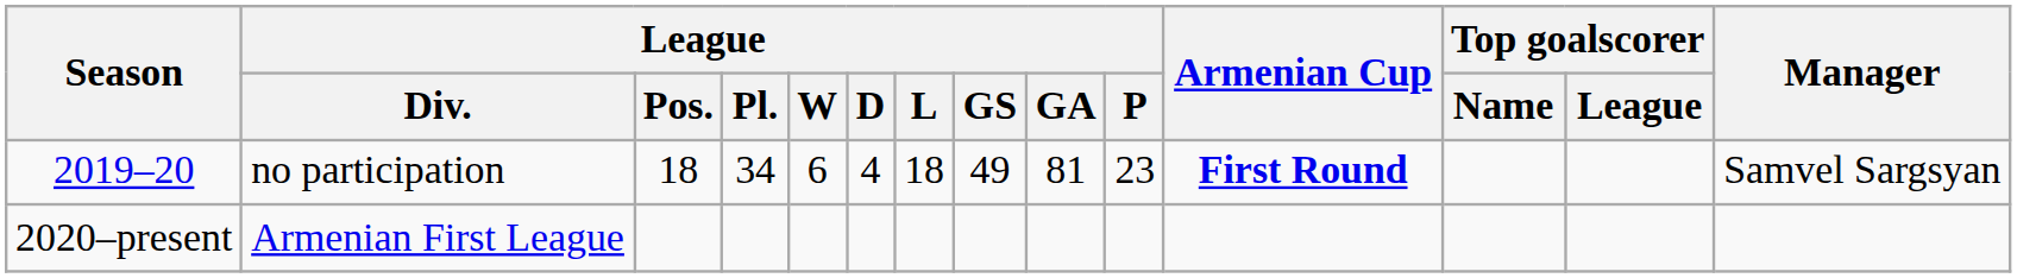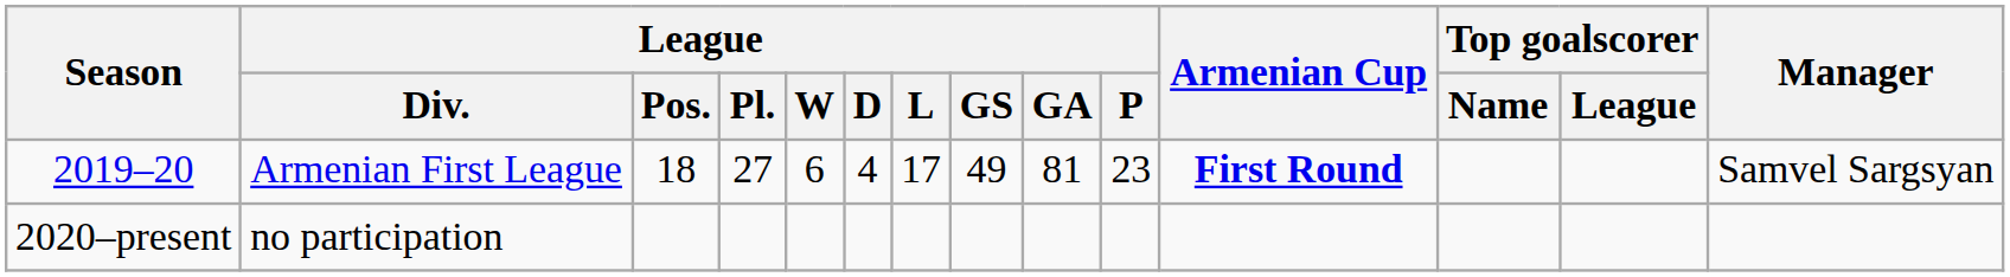 <table class="wikitable" align=center cellspacing="0" cellpadding="3" style="border:1px solid #AAAAAA;font-size:90%">
 <tr style="background:#efefef;">
 <th rowspan="2">Season</th>
 <th colspan="9">League</th>
 <th rowspan="2"><a href='#'>Armenian Cup</a></th>
 <th colspan="2">Top goalscorer</th>
 <th rowspan="2">Manager</th>
 </tr>
 <tr>
 <th>Div.</th>
 <th>Pos.</th>
 <th>Pl.</th>
 <th>W</th>
 <th>D</th>
 <th>L</th>
 <th>GS</th>
 <th>GA</th>
 <th>P</th>
 <th>Name</th>
 <th>League</th>
 </tr>
 <tr>
 <td align=center><a href='#'>2019–20</a></td>
-<td align=left>no participation</td>
+<td align=left><a href='#'>Armenian First League</a></td>
 <td align=center>18</td>
-<td align=center>34</td>
+<td align=center>27</td>
 <td align=center>6</td>
 <td align=center>4</td>
-<td align=center>18</td>
+<td align=center>17</td>
 <td align=center>49</td>
 <td align=center>81</td>
 <td align=center>23</td>
 <td align=center><strong><a href='#'>First Round</a></strong></td>
 <td align=center></td>
 <td align=center></td>
 <td align=left> Samvel Sargsyan</td>
 </tr>
 <tr>
 <td align=center>2020–present</td>
-<td align=left><a href='#'>Armenian First League</a></td>
+<td align=left>no participation</td>
 <td align=center></td>
 <td align=center></td>
 <td align=center></td>
 <td align=center></td>
 <td align=center></td>
 <td align=center></td>
 <td align=center></td>
 <td align=center></td>
 <td align=center></td>
 <td align=center></td>
 <td align=center></td>
 <td align=left></td>
 </tr>
 </table>
